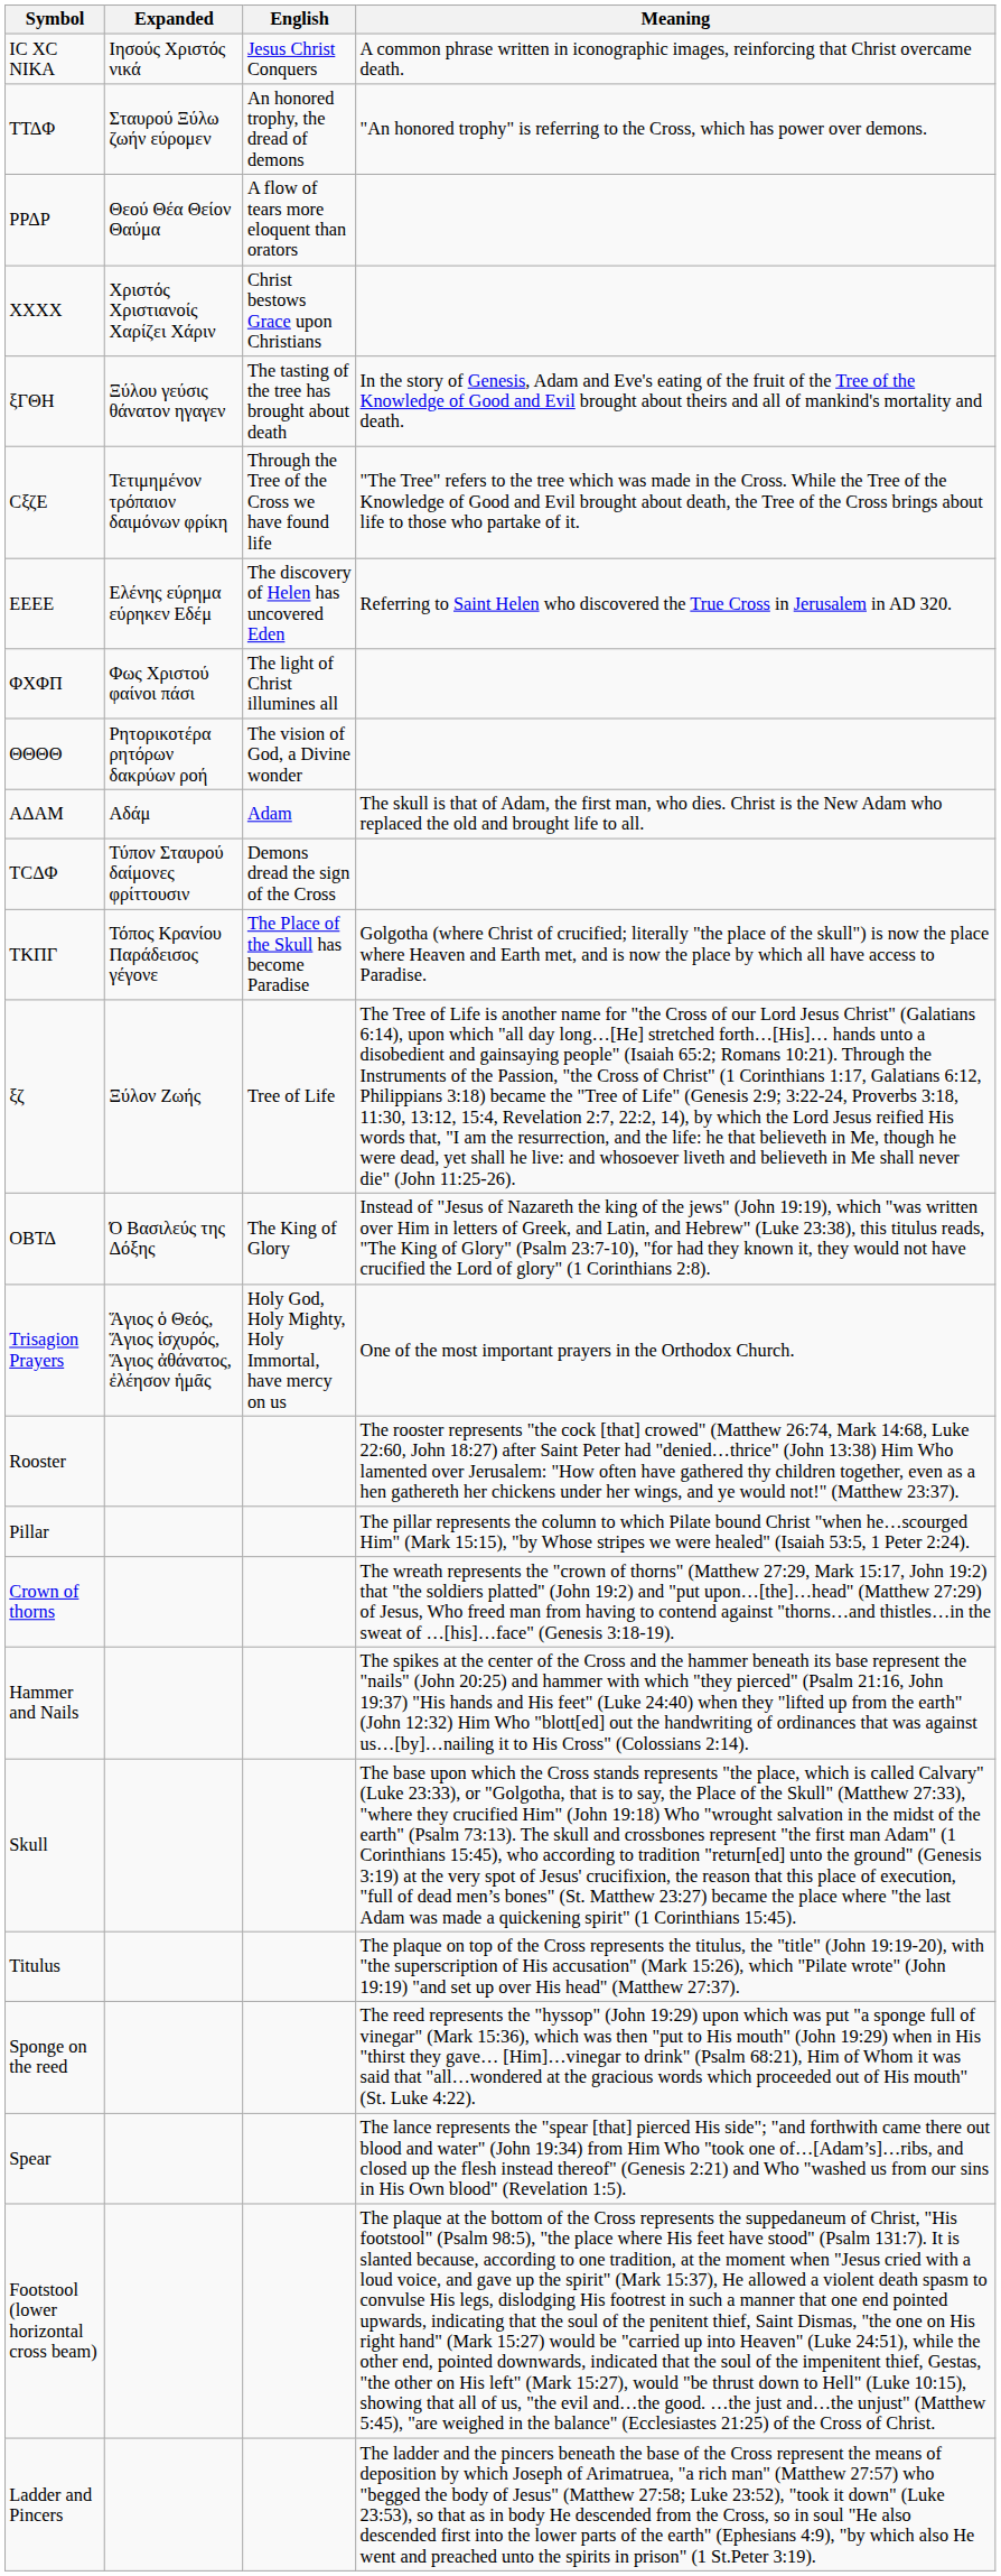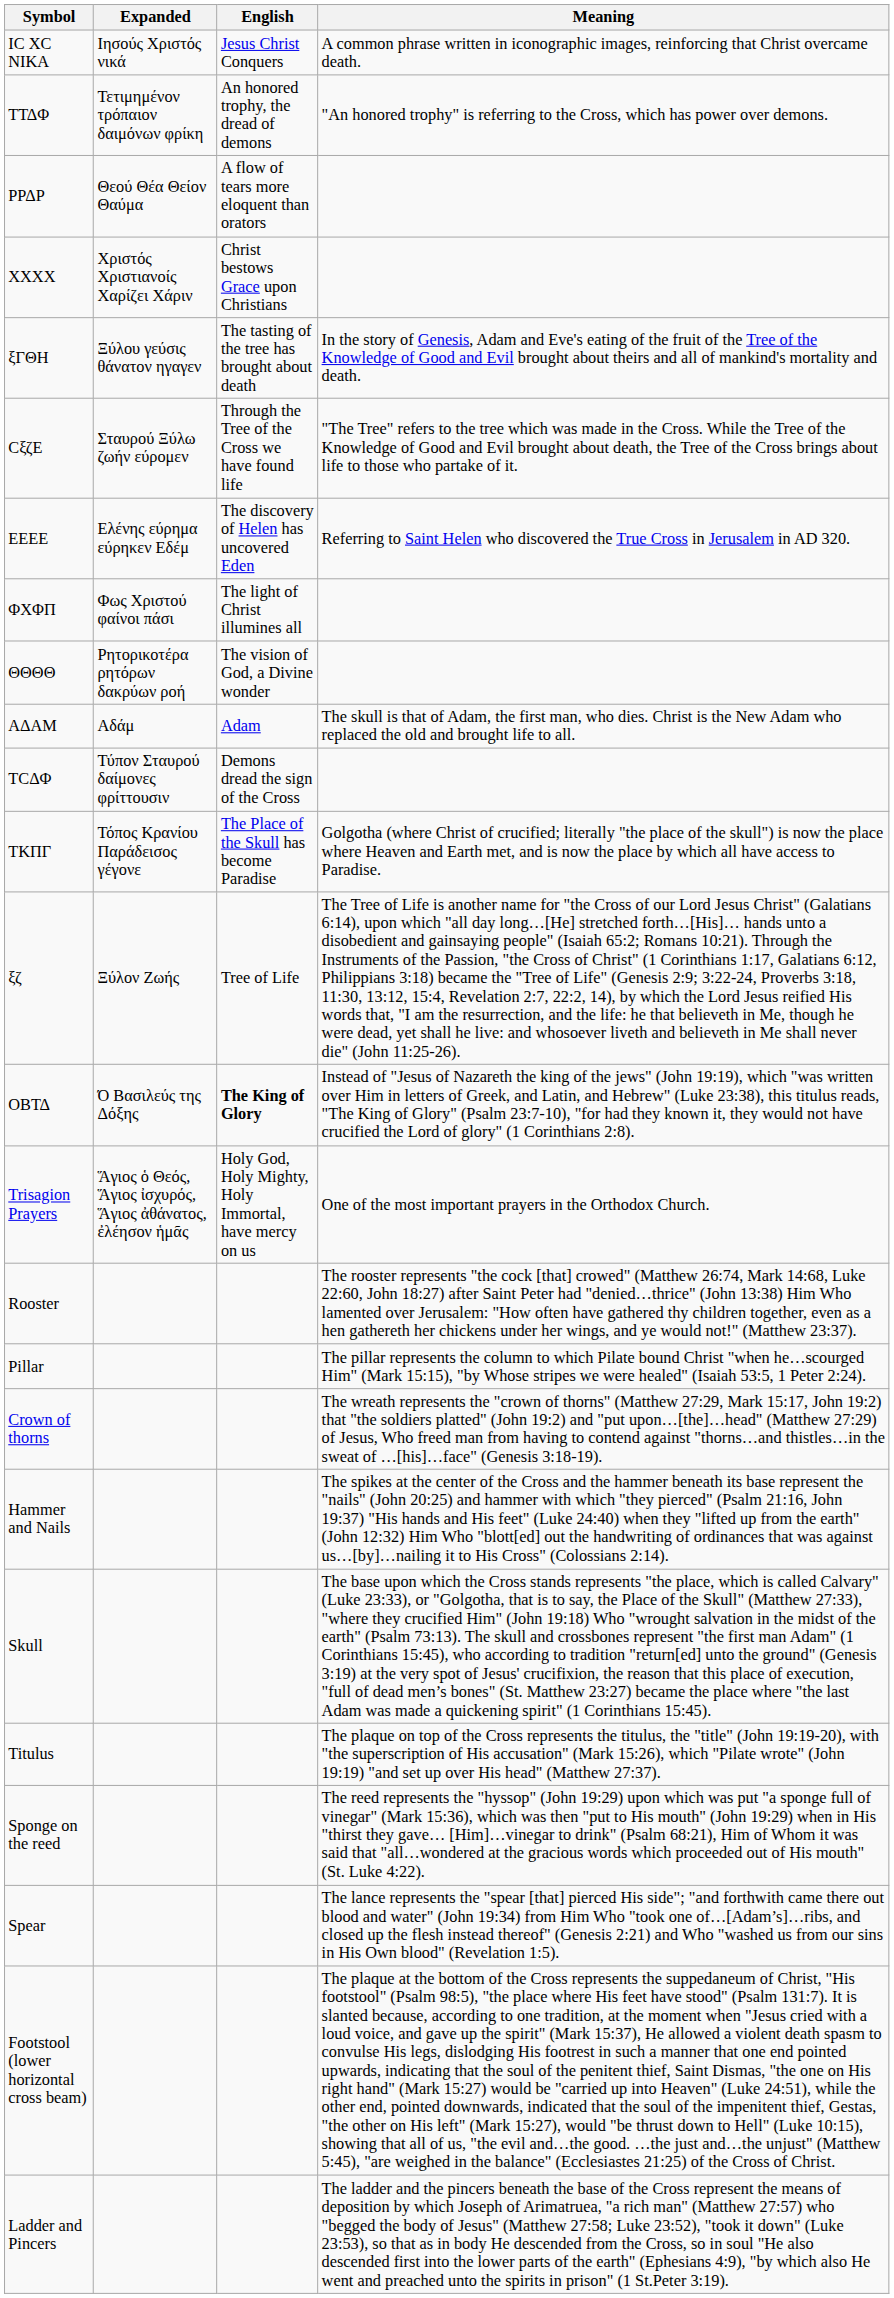 <table class="wikitable">
 <tr>
 <th>Symbol</th>
 <th>Expanded</th>
 <th>English</th>
 <th>Meaning</th>
 </tr>
 <tr>
 <td>ΙC XC NIKΑ</td>
 <td>Ιησούς Χριστός νικά</td>
 <td><a href='#'>Jesus Christ</a> Conquers</td>
 <td>A common phrase written in iconographic images, reinforcing that Christ overcame death.</td>
 </tr>
 <tr>
 <td>ΤΤΔΦ</td>
-<td>Σταυρού Ξύλω ζωήν εύρομεν</td>
+<td>Τετιμημένον τρόπαιον δαιμόνων φρίκη</td>
 <td>An honored trophy, the dread of demons</td>
 <td>"An honored trophy" is referring to the Cross, which has power over demons.</td>
 </tr>
 <tr>
 <td>ΡΡΔΡ</td>
 <td>Θεού Θέα Θείον Θαύμα</td>
 <td>A flow of tears more eloquent than orators</td>
 <td></td>
 </tr>
 <tr>
 <td>ΧΧΧΧ</td>
 <td>Χριστός Χριστιανοίς Χαρίζει Χάριν</td>
 <td>Christ bestows <a href='#'>Grace</a> upon Christians</td>
 <td></td>
 </tr>
 <tr>
 <td>ξΓΘΗ</td>
 <td>Ξύλου γεύσις θάνατον ηγαγεν</td>
 <td>The tasting of the tree has brought about death</td>
 <td>In the story of <a href='#'>Genesis</a>, Adam and Eve's eating of the fruit of the <a href='#'>Tree of the Knowledge of Good and Evil</a> brought about theirs and all of mankind's mortality and death.</td>
 </tr>
 <tr>
 <td>CξζE</td>
-<td>Τετιμημένον τρόπαιον δαιμόνων φρίκη</td>
+<td>Σταυρού Ξύλω ζωήν εύρομεν</td>
 <td>Through the Tree of the Cross we have found life</td>
 <td>"The Tree" refers to the tree which was made in the Cross. While the Tree of the Knowledge of Good and Evil brought about death, the Tree of the Cross brings about life to those who partake of it.</td>
 </tr>
 <tr>
 <td>EEEE</td>
 <td>Ελένης εύρημα εύρηκεν Εδέμ</td>
 <td>The discovery of <a href='#'>Helen</a> has uncovered <a href='#'>Eden</a></td>
 <td>Referring to <a href='#'>Saint Helen</a> who discovered the <a href='#'>True Cross</a> in <a href='#'>Jerusalem</a> in AD 320.</td>
 </tr>
 <tr>
 <td>ΦΧΦΠ</td>
 <td>Φως Χριστού φαίνοι πάσι</td>
 <td>The light of Christ illumines all</td>
 <td></td>
 </tr>
 <tr>
 <td>ΘΘΘΘ</td>
 <td>Ρητορικοτέρα ρητόρων δακρύων ροή</td>
 <td>The vision of God, a Divine wonder</td>
 <td></td>
 </tr>
 <tr>
 <td>ΑΔΑΜ</td>
 <td>Αδάμ</td>
 <td><a href='#'>Adam</a></td>
 <td>The skull is that of Adam, the first man, who dies. Christ is the New Adam who replaced the old and brought life to all.</td>
 </tr>
 <tr>
 <td>ΤCΔΦ</td>
 <td>Τύπον Σταυρού δαίμονες φρίττουσιν</td>
 <td>Demons dread the sign of the Cross</td>
 <td></td>
 </tr>
 <tr>
 <td>ΤΚΠΓ</td>
 <td>Τόπος Κρανίου Παράδεισος γέγονε</td>
 <td><a href='#'>The Place of the Skull</a> has become Paradise</td>
 <td>Golgotha (where Christ of crucified; literally "the place of the skull") is now the place where Heaven and Earth met, and is now the place by which all have access to Paradise.</td>
 </tr>
 <tr>
 <td>ξζ</td>
 <td>Ξύλον Ζωής</td>
 <td>Tree of Life</td>
 <td>The Tree of Life is another name for "the Cross of our Lord Jesus Christ" (Galatians 6:14), upon which "all day long…[He] stretched forth…[His]… hands unto a disobedient and gainsaying people" (Isaiah 65:2; Romans 10:21). Through the Instruments of the Passion, "the Cross of Christ" (1 Corinthians 1:17, Galatians 6:12, Philippians 3:18) became the "Tree of Life" (Genesis 2:9; 3:22-24, Proverbs 3:18, 11:30, 13:12, 15:4, Revelation 2:7, 22:2, 14), by which the Lord Jesus reified His words that, "I am the resurrection, and the life: he that believeth in Me, though he were dead, yet shall he live: and whosoever liveth and believeth in Me shall never die" (John 11:25-26).</td>
 </tr>
 <tr>
 <td>ΟΒΤΔ</td>
 <td>Ό Βασιλεύς της Δόξης</td>
-<td>The King of Glory</td>
+<td><strong>The King of Glory</strong></td>
 <td>Instead of "Jesus of Nazareth the king of the jews" (John 19:19), which "was written over Him in letters of Greek, and Latin, and Hebrew" (Luke 23:38), this titulus reads, "The King of Glory" (Psalm 23:7-10), "for had they known it, they would not have crucified the Lord of glory" (1 Corinthians 2:8).</td>
 </tr>
 <tr>
 <td><a href='#'>Trisagion Prayers</a></td>
 <td>Ἅγιος ὁ Θεός, Ἅγιος ἰσχυρός, Ἅγιος ἀθάνατος, ἐλέησον ἡμᾶς</td>
 <td>Holy God, Holy Mighty, Holy Immortal, have mercy on us</td>
 <td>One of the most important prayers in the Orthodox Church.</td>
 </tr>
 <tr>
 <td>Rooster</td>
 <td></td>
 <td></td>
 <td>The rooster represents "the cock [that] crowed" (Matthew 26:74, Mark 14:68, Luke 22:60, John 18:27) after Saint Peter had "denied…thrice" (John 13:38) Him Who lamented over Jerusalem: "How often have gathered thy children together, even as a hen gathereth her chickens under her wings, and ye would not!" (Matthew 23:37).</td>
 </tr>
 <tr>
 <td>Pillar</td>
 <td></td>
 <td></td>
 <td>The pillar represents the column to which Pilate bound Christ "when he…scourged Him" (Mark 15:15), "by Whose stripes we were healed" (Isaiah 53:5, 1 Peter 2:24).</td>
 </tr>
 <tr>
 <td><a href='#'>Crown of thorns</a></td>
 <td></td>
 <td></td>
 <td>The wreath represents the "crown of thorns" (Matthew 27:29, Mark 15:17, John 19:2) that "the soldiers platted" (John 19:2) and "put upon…[the]…head" (Matthew 27:29) of Jesus, Who freed man from having to contend against "thorns…and thistles…in the sweat of …[his]…face" (Genesis 3:18-19).</td>
 </tr>
 <tr>
 <td>Hammer and Nails</td>
 <td></td>
 <td></td>
 <td>The spikes at the center of the Cross and the hammer beneath its base represent the "nails" (John 20:25) and hammer with which "they pierced" (Psalm 21:16, John 19:37) "His hands and His feet" (Luke 24:40) when they "lifted up from the earth" (John 12:32) Him Who "blott[ed] out the handwriting of ordinances that was against us…[by]…nailing it to His Cross" (Colossians 2:14).</td>
 </tr>
 <tr>
 <td>Skull</td>
 <td></td>
 <td></td>
 <td>The base upon which the Cross stands represents "the place, which is called Calvary" (Luke 23:33), or "Golgotha, that is to say, the Place of the Skull" (Matthew 27:33), "where they crucified Him" (John 19:18) Who "wrought salvation in the midst of the earth" (Psalm 73:13). The skull and crossbones represent "the first man Adam" (1 Corinthians 15:45), who according to tradition "return[ed] unto the ground" (Genesis 3:19) at the very spot of Jesus' crucifixion, the reason that this place of execution, "full of dead men’s bones" (St. Matthew 23:27) became the place where "the last Adam was made a quickening spirit" (1 Corinthians 15:45).</td>
 </tr>
 <tr>
 <td>Titulus</td>
 <td></td>
 <td></td>
 <td>The plaque on top of the Cross represents the titulus, the "title" (John 19:19-20), with "the superscription of His accusation" (Mark 15:26), which "Pilate wrote" (John 19:19) "and set up over His head" (Matthew 27:37).</td>
 </tr>
 <tr>
 <td>Sponge on the reed</td>
 <td></td>
 <td></td>
 <td>The reed represents the "hyssop" (John 19:29) upon which was put "a sponge full of vinegar" (Mark 15:36), which was then "put to His mouth" (John 19:29) when in His "thirst they gave… [Him]…vinegar to drink" (Psalm 68:21), Him of Whom it was said that "all…wondered at the gracious words which proceeded out of His mouth" (St. Luke 4:22).</td>
 </tr>
 <tr>
 <td>Spear</td>
 <td></td>
 <td></td>
 <td>The lance represents the "spear [that] pierced His side"; "and forthwith came there out blood and water" (John 19:34) from Him Who "took one of…[Adam’s]…ribs, and closed up the flesh instead thereof" (Genesis 2:21) and Who "washed us from our sins in His Own blood" (Revelation 1:5).</td>
 </tr>
 <tr>
 <td>Footstool (lower horizontal cross beam)</td>
 <td></td>
 <td></td>
 <td>The plaque at the bottom of the Cross represents the suppedaneum of Christ, "His footstool" (Psalm 98:5), "the place where His feet have stood" (Psalm 131:7). It is slanted because, according to one tradition, at the moment when "Jesus cried with a loud voice, and gave up the spirit" (Mark 15:37), He allowed a violent death spasm to convulse His legs, dislodging His footrest in such a manner that one end pointed upwards, indicating that the soul of the penitent thief, Saint Dismas, "the one on His right hand" (Mark 15:27) would be "carried up into Heaven" (Luke 24:51), while the other end, pointed downwards, indicated that the soul of the impenitent thief, Gestas, "the other on His left" (Mark 15:27), would "be thrust down to Hell" (Luke 10:15), showing that all of us, "the evil and…the good. …the just and…the unjust" (Matthew 5:45), "are weighed in the balance" (Ecclesiastes 21:25) of the Cross of Christ.</td>
 </tr>
 <tr>
 <td>Ladder and Pincers</td>
 <td></td>
 <td></td>
 <td>The ladder and the pincers beneath the base of the Cross represent the means of deposition by which Joseph of Arimatruea, "a rich man" (Matthew 27:57) who "begged the body of Jesus" (Matthew 27:58; Luke 23:52), "took it down" (Luke 23:53), so that as in body He descended from the Cross, so in soul "He also descended first into the lower parts of the earth" (Ephesians 4:9), "by which also He went and preached unto the spirits in prison" (1 St.Peter 3:19).</td>
 </tr>
 </table>
